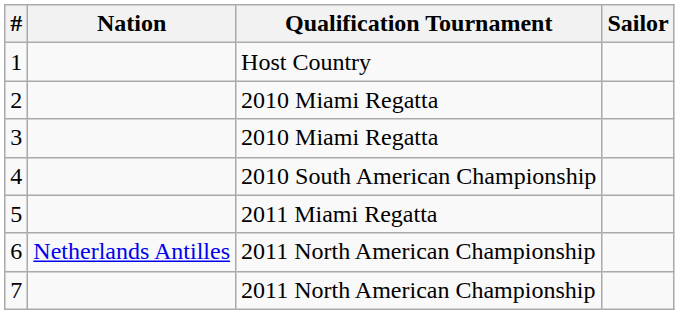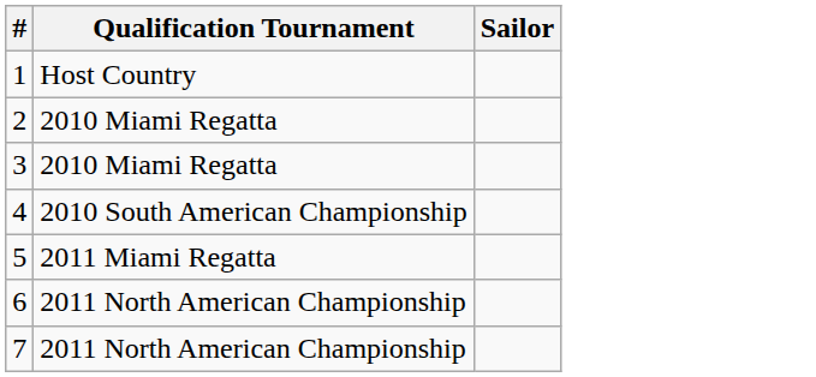 <table class="wikitable">
 <tr>
 <th>#</th>
-<th>Nation</th>
 <th>Qualification Tournament</th>
 <th>Sailor</th>
 </tr>
 <tr>
 <td>1</td>
-<td></td>
 <td>Host Country</td>
 <td></td>
 </tr>
 <tr>
 <td>2</td>
-<td></td>
 <td>2010 Miami Regatta</td>
 <td></td>
 </tr>
 <tr>
 <td>3</td>
-<td></td>
 <td>2010 Miami Regatta</td>
 <td></td>
 </tr>
 <tr>
 <td>4</td>
-<td></td>
 <td>2010 South American Championship</td>
 <td></td>
 </tr>
 <tr>
 <td>5</td>
-<td></td>
 <td>2011 Miami Regatta</td>
 <td></td>
 </tr>
 <tr>
 <td>6</td>
-<td> <a href='#'>Netherlands Antilles</a></td>
 <td>2011 North American Championship</td>
 <td></td>
 </tr>
 <tr>
 <td>7</td>
-<td></td>
 <td>2011 North American Championship</td>
 <td></td>
 </tr>
 </table>
